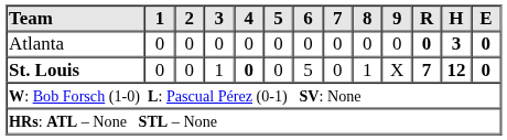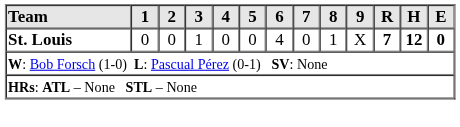 <table border=1 cellspacing=0 width=425 style="margin-left:3em;">
 <tr style="text-align:center; background-color:#e6e6e6;">
 <th align=left width=28%>Team</th>
 <th width=6%>1</th>
 <th width=6%>2</th>
 <th width=6%>3</th>
 <th width=6%>4</th>
 <th width=6%>5</th>
 <th width=6%>6</th>
 <th width=6%>7</th>
 <th width=6%>8</th>
 <th width=6%>9</th>
 <th width=6%>R</th>
 <th width=6%>H</th>
 <th width=6%>E</th>
 </tr>
 <tr style="text-align:center;">
-<td align=left>Atlanta</td>
-<td>0</td>
-<td>0</td>
-<td>0</td>
-<td>0</td>
-<td>0</td>
-<td>0</td>
-<td>0</td>
-<td>0</td>
-<td>0</td>
-<td><strong>0</strong></td>
-<td><strong>3</strong></td>
-<td><strong>0</strong></td>
-</tr>
-<tr style="text-align:center;">
 <td align=left><strong>St. Louis</strong></td>
 <td>0</td>
 <td>0</td>
 <td>1</td>
-<td><strong>0</strong></td>
 <td>0</td>
-<td>5</td>
+<td>0</td>
+<td>4</td>
 <td>0</td>
 <td>1</td>
 <td>X</td>
 <td><strong>7</strong></td>
 <td><strong>12</strong></td>
 <td><strong>0</strong></td>
 </tr>
 <tr style="text-align:left;">
 <td colspan=13><small><strong>W</strong>: <a href='#'>Bob Forsch</a> (1-0)  <strong>L</strong>: <a href='#'>Pascual Pérez</a> (0-1)   <strong>SV</strong>: None</small></td>
 </tr>
 <tr style="text-align:left;">
 <td colspan=13><small><strong>HRs</strong>: <strong>ATL</strong> – None   <strong>STL</strong> – None</small></td>
 </tr>
 </table>
